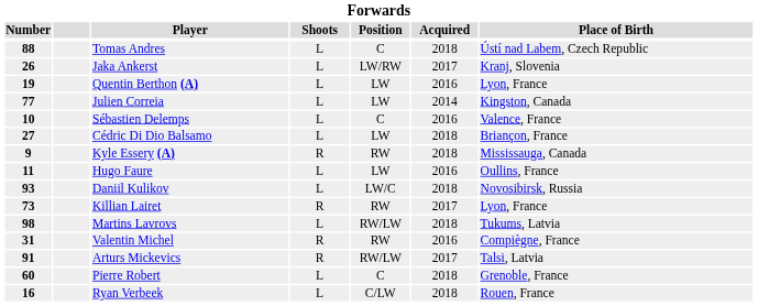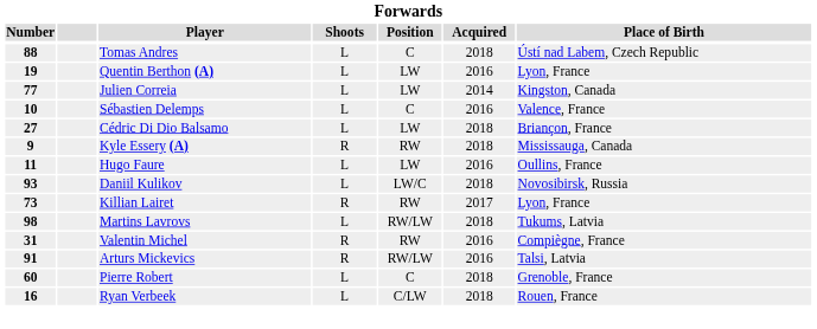 <table width=75%>
 <tr>
 <th colspan=7><big>Forwards</big></th>
 </tr>
 <tr bgcolor="#dddddd">
 <th width=5%>Number</th>
 <th width=5%></th>
 <th !width=15%>Player</th>
 <th width=8%>Shoots</th>
 <th width=8%>Position</th>
 <th width=9%>Acquired</th>
 <th width=37%>Place of Birth</th>
 </tr>
 <tr>
 </tr>
 <tr bgcolor="#eeeeee">
 <td align=center><strong>88</strong></td>
 <td align=center></td>
 <td><a href='#'>Tomas Andres</a></td>
 <td align=center>L</td>
 <td align=center>C</td>
 <td align=center>2018</td>
 <td><a href='#'>Ústí nad Labem</a>, Czech Republic</td>
-</tr>
-<tr bgcolor="#eeeeee">
-<td align=center><strong>26</strong></td>
-<td align=center></td>
-<td><a href='#'>Jaka Ankerst</a></td>
-<td align=center>L</td>
-<td align=center>LW/RW</td>
-<td align=center>2017</td>
-<td><a href='#'>Kranj</a>, Slovenia</td>
 </tr>
 <tr bgcolor="#eeeeee">
 <td align=center><strong>19</strong></td>
 <td align=center></td>
 <td><a href='#'>Quentin Berthon</a> <a href='#'><strong>(A)</strong></a></td>
 <td align=center>L</td>
 <td align=center>LW</td>
 <td align=center>2016</td>
 <td><a href='#'>Lyon</a>, France</td>
 </tr>
 <tr bgcolor="#eeeeee">
 <td align=center><strong>77</strong></td>
 <td align=center></td>
 <td><a href='#'>Julien Correia</a></td>
 <td align=center>L</td>
 <td align=center>LW</td>
 <td align=center>2014</td>
 <td><a href='#'>Kingston</a>, Canada</td>
 </tr>
 <tr bgcolor="#eeeeee">
 <td align=center><strong>10</strong></td>
 <td align=center></td>
 <td><a href='#'>Sébastien Delemps</a></td>
 <td align=center>L</td>
 <td align=center>C</td>
 <td align=center>2016</td>
 <td><a href='#'>Valence</a>, France</td>
 </tr>
 <tr bgcolor="#eeeeee">
 <td align=center><strong>27</strong></td>
 <td align=center></td>
 <td><a href='#'>Cédric Di Dio Balsamo</a></td>
 <td align=center>L</td>
 <td align=center>LW</td>
 <td align=center>2018</td>
 <td><a href='#'>Briançon</a>, France</td>
 </tr>
 <tr bgcolor="#eeeeee">
 <td align=center><strong>9</strong></td>
 <td align=center></td>
 <td><a href='#'>Kyle Essery</a> <a href='#'><strong>(A)</strong></a></td>
 <td align=center>R</td>
 <td align=center>RW</td>
 <td align=center>2018</td>
 <td><a href='#'>Mississauga</a>, Canada</td>
 </tr>
 <tr bgcolor="#eeeeee">
 <td align=center><strong>11</strong></td>
 <td align=center></td>
 <td><a href='#'>Hugo Faure</a></td>
 <td align=center>L</td>
 <td align=center>LW</td>
 <td align=center>2016</td>
 <td><a href='#'>Oullins</a>, France</td>
 </tr>
 <tr bgcolor="#eeeeee">
 <td align=center><strong>93</strong></td>
 <td align=center></td>
 <td><a href='#'>Daniil Kulikov</a></td>
 <td align=center>L</td>
 <td align=center>LW/C</td>
 <td align=center>2018</td>
 <td><a href='#'>Novosibirsk</a>, Russia</td>
 </tr>
 <tr bgcolor="#eeeeee">
 <td align=center><strong>73</strong></td>
 <td align=center></td>
 <td><a href='#'>Killian Lairet</a></td>
 <td align=center>R</td>
 <td align=center>RW</td>
 <td align=center>2017</td>
 <td><a href='#'>Lyon</a>, France</td>
 </tr>
 <tr bgcolor="#eeeeee">
 <td align=center><strong>98</strong></td>
 <td align=center></td>
 <td><a href='#'>Martins Lavrovs</a></td>
 <td align=center>L</td>
 <td align=center>RW/LW</td>
 <td align=center>2018</td>
 <td><a href='#'>Tukums</a>, Latvia</td>
 </tr>
 <tr bgcolor="#eeeeee">
 <td align=center><strong>31</strong></td>
 <td align=center></td>
 <td><a href='#'>Valentin Michel</a></td>
 <td align=center>R</td>
 <td align=center>RW</td>
 <td align=center>2016</td>
 <td><a href='#'>Compiègne</a>, France</td>
 </tr>
 <tr bgcolor="#eeeeee">
 <td align=center><strong>91</strong></td>
 <td align=center></td>
 <td><a href='#'>Arturs Mickevics</a></td>
 <td align=center>R</td>
 <td align=center>RW/LW</td>
-<td align=center>2017</td>
+<td align=center>2016</td>
 <td><a href='#'>Talsi</a>, Latvia</td>
 </tr>
 <tr bgcolor="#eeeeee">
 <td align=center><strong>60</strong></td>
 <td align=center></td>
 <td><a href='#'>Pierre Robert</a></td>
 <td align=center>L</td>
 <td align=center>C</td>
 <td align=center>2018</td>
 <td><a href='#'>Grenoble</a>, France</td>
 </tr>
 <tr bgcolor="#eeeeee">
 <td align=center><strong>16</strong></td>
 <td align=center></td>
 <td><a href='#'>Ryan Verbeek</a></td>
 <td align=center>L</td>
 <td align=center>C/LW</td>
 <td align=center>2018</td>
 <td><a href='#'>Rouen</a>, France</td>
 </tr>
 </table>
